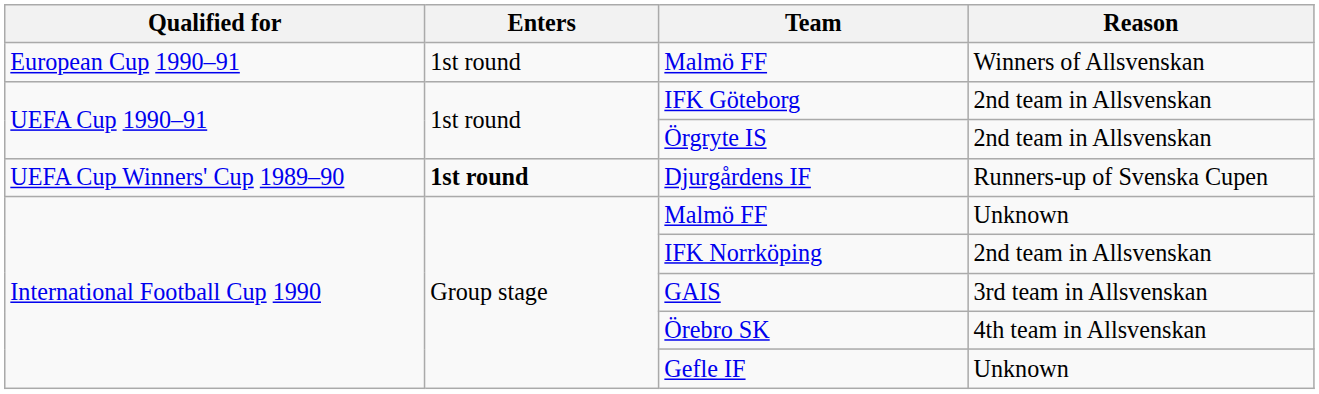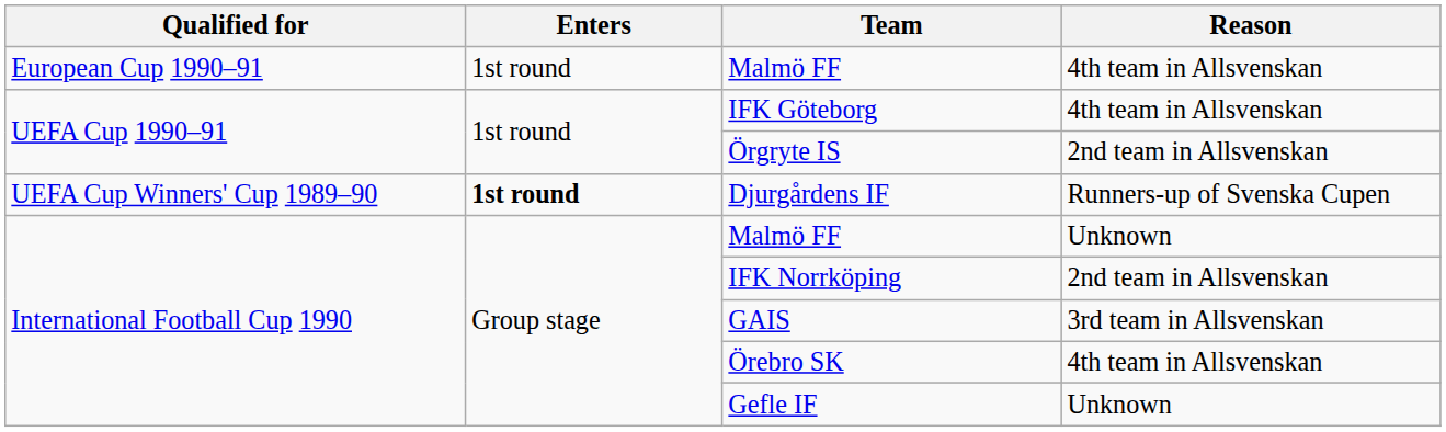 <table class="wikitable" style="text-align: left">
 <tr>
 <th style="width: 275px;">Qualified for</th>
 <th style="width: 150px;">Enters</th>
 <th style="width: 200px;">Team</th>
 <th style="width: 225px;">Reason</th>
 </tr>
 <tr>
 <td><a href='#'>European Cup</a> <a href='#'>1990–91</a></td>
 <td>1st round</td>
 <td><a href='#'>Malmö FF</a></td>
-<td>Winners of Allsvenskan</td>
+<td>4th team in Allsvenskan</td>
 </tr>
 <tr>
 <td rowspan=2><a href='#'>UEFA Cup</a> <a href='#'>1990–91</a></td>
 <td rowspan=2>1st round</td>
 <td><a href='#'>IFK Göteborg</a></td>
-<td>2nd team in Allsvenskan</td>
+<td>4th team in Allsvenskan</td>
 </tr>
 <tr>
 <td><a href='#'>Örgryte IS</a></td>
 <td>2nd team in Allsvenskan</td>
 </tr>
 <tr>
 <td><a href='#'>UEFA Cup Winners' Cup</a> <a href='#'>1989–90</a></td>
 <td><strong>1st round</strong></td>
 <td><a href='#'>Djurgårdens IF</a></td>
 <td>Runners-up of Svenska Cupen</td>
 </tr>
 <tr>
 <td rowspan=5><a href='#'>International Football Cup</a> <a href='#'>1990</a></td>
 <td rowspan=5>Group stage</td>
 <td><a href='#'>Malmö FF</a></td>
 <td>Unknown</td>
 </tr>
 <tr>
 <td><a href='#'>IFK Norrköping</a></td>
 <td>2nd team in Allsvenskan</td>
 </tr>
 <tr>
 <td><a href='#'>GAIS</a></td>
 <td>3rd team in Allsvenskan</td>
 </tr>
 <tr>
 <td><a href='#'>Örebro SK</a></td>
 <td>4th team in Allsvenskan</td>
 </tr>
 <tr>
 <td><a href='#'>Gefle IF</a></td>
 <td>Unknown</td>
 </tr>
 </table>
